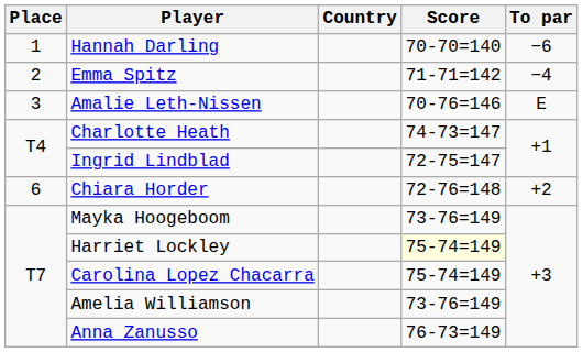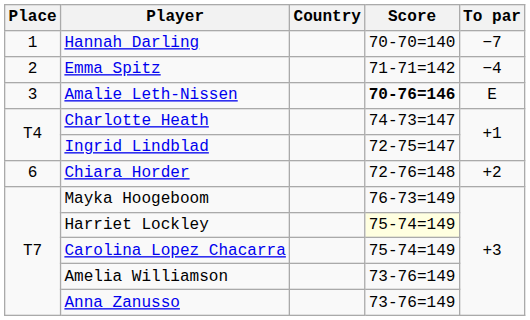 <table class="wikitable" style="font-size:95%;">
 <tr>
 <th>Place</th>
 <th>Player</th>
 <th>Country</th>
 <th>Score</th>
 <th>To par</th>
 </tr>
 <tr>
 <td align=center>1</td>
 <td><a href='#'>Hannah Darling</a></td>
 <td></td>
 <td align=center>70-70=140</td>
-<td align=center>−6</td>
+<td align=center>−7</td>
 </tr>
 <tr>
 <td align=center>2</td>
 <td><a href='#'>Emma Spitz</a></td>
 <td></td>
 <td align=center>71-71=142</td>
 <td align=center>−4</td>
 </tr>
 <tr>
 <td align=center>3</td>
 <td><a href='#'>Amalie Leth-Nissen</a></td>
 <td></td>
-<td align=center>70-76=146</td>
+<td align=center><strong>70-76=146</strong></td>
 <td align=center>E</td>
 </tr>
 <tr>
 <td rowspan=2 align=center>T4</td>
 <td><a href='#'>Charlotte Heath</a></td>
 <td></td>
 <td align=center>74-73=147</td>
 <td rowspan=2 align=center>+1</td>
 </tr>
 <tr>
 <td><a href='#'>Ingrid Lindblad</a></td>
 <td></td>
 <td align=center>72-75=147</td>
 </tr>
 <tr>
 <td align=center>6</td>
 <td><a href='#'>Chiara Horder</a></td>
 <td></td>
 <td align=center>72-76=148</td>
 <td align=center>+2</td>
 </tr>
 <tr>
 <td rowspan=5 align=center>T7</td>
 <td>Mayka Hoogeboom</td>
 <td></td>
-<td align=center>73-76=149</td>
+<td align=center>76-73=149</td>
 <td rowspan=5 align=center>+3</td>
 </tr>
 <tr>
 <td>Harriet Lockley</td>
 <td></td>
 <td align=center style="background: lightyellow;">75-74=149</td>
 </tr>
 <tr>
 <td><a href='#'>Carolina Lopez Chacarra</a></td>
 <td></td>
 <td align=center>75-74=149</td>
 </tr>
 <tr>
 <td>Amelia Williamson</td>
 <td></td>
 <td align=center>73-76=149</td>
 </tr>
 <tr>
 <td><a href='#'>Anna Zanusso</a></td>
 <td></td>
-<td align=center>76-73=149</td>
+<td align=center>73-76=149</td>
 </tr>
 </table>
